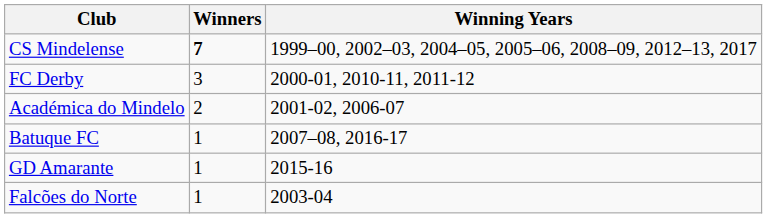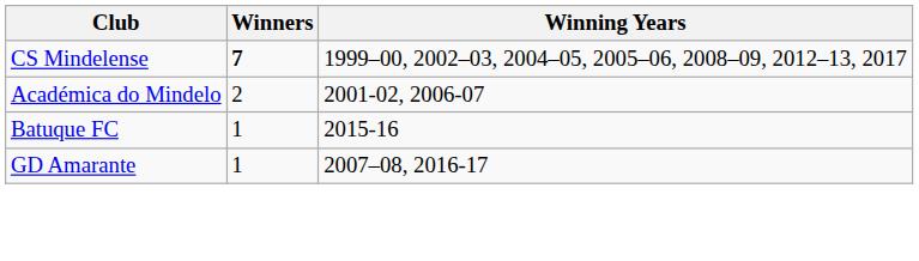 <table class="wikitable">
 <tr>
 <th>Club</th>
 <th>Winners</th>
 <th>Winning Years</th>
 </tr>
 <tr>
 <td><a href='#'>CS Mindelense</a></td>
 <td><strong>7</strong></td>
 <td>1999–00, 2002–03, 2004–05, 2005–06, 2008–09, 2012–13, 2017</td>
 </tr>
 <tr>
-<td><a href='#'>FC Derby</a></td>
-<td>3</td>
-<td>2000-01, 2010-11, 2011-12</td>
-</tr>
-<tr>
 <td><a href='#'>Académica do Mindelo</a></td>
 <td>2</td>
 <td>2001-02, 2006-07</td>
 </tr>
 <tr>
 <td><a href='#'>Batuque FC</a></td>
 <td>1</td>
-<td>2007–08, 2016-17</td>
+<td>2015-16</td>
 </tr>
 <tr>
 <td><a href='#'>GD Amarante</a></td>
 <td>1</td>
-<td>2015-16</td>
-</tr>
-<tr>
-<td><a href='#'>Falcões do Norte</a></td>
-<td>1</td>
-<td>2003-04</td>
+<td>2007–08, 2016-17</td>
 </tr>
 </table>
